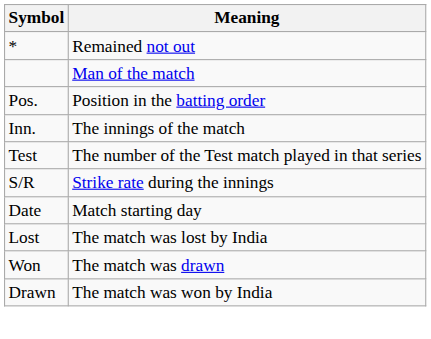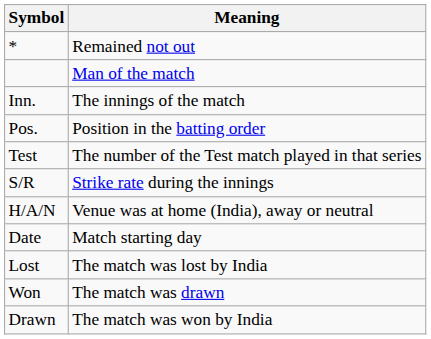 <table class="wikitable">
 <tr>
 <th>Symbol</th>
 <th>Meaning</th>
 </tr>
 <tr>
 <td>*</td>
 <td>Remained <a href='#'>not out</a></td>
 </tr>
 <tr>
 <td></td>
 <td><a href='#'>Man of the match</a></td>
 </tr>
 <tr>
+<td>Inn.</td>
+<td>The innings of the match</td>
+</tr>
+<tr>
 <td>Pos.</td>
 <td>Position in the <a href='#'>batting order</a></td>
-</tr>
-<tr>
-<td>Inn.</td>
-<td>The innings of the match</td>
 </tr>
 <tr>
 <td>Test</td>
 <td>The number of the Test match played in that series</td>
 </tr>
 <tr>
 <td>S/R</td>
 <td><a href='#'>Strike rate</a> during the innings</td>
+</tr>
+<tr>
+<td>H/A/N</td>
+<td>Venue was at home (India), away or neutral</td>
 </tr>
 <tr>
 <td>Date</td>
 <td>Match starting day</td>
 </tr>
 <tr>
 <td>Lost</td>
 <td>The match was lost by India</td>
 </tr>
 <tr>
 <td>Won</td>
 <td>The match was <a href='#'>drawn</a></td>
 </tr>
 <tr>
 <td>Drawn</td>
 <td>The match was won by India</td>
 </tr>
 </table>
